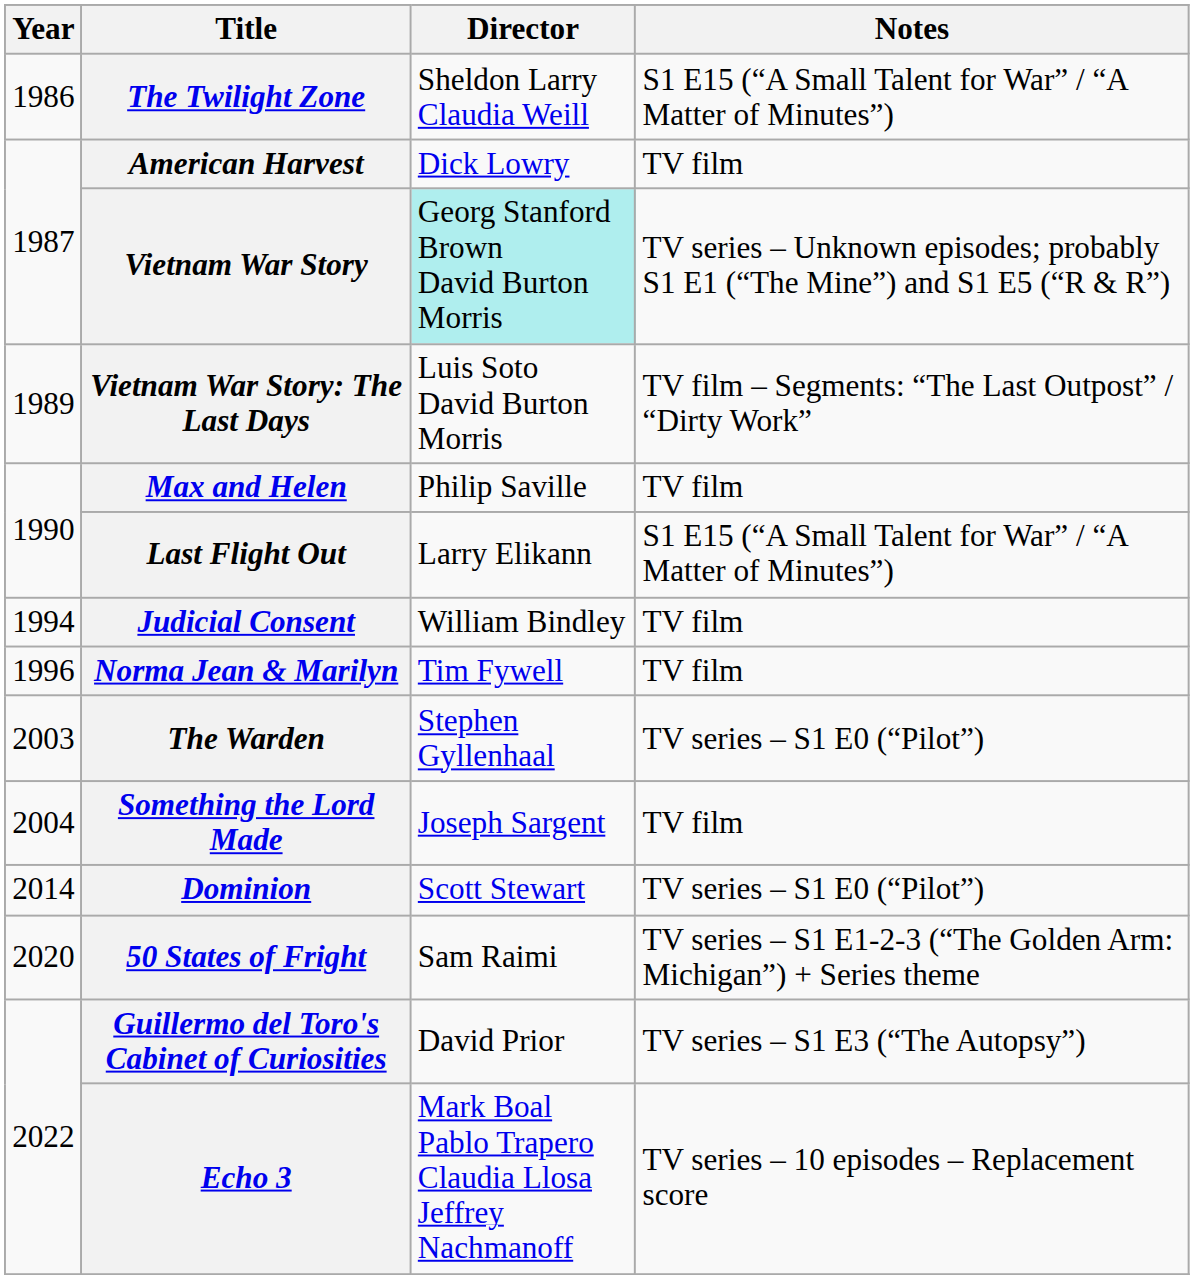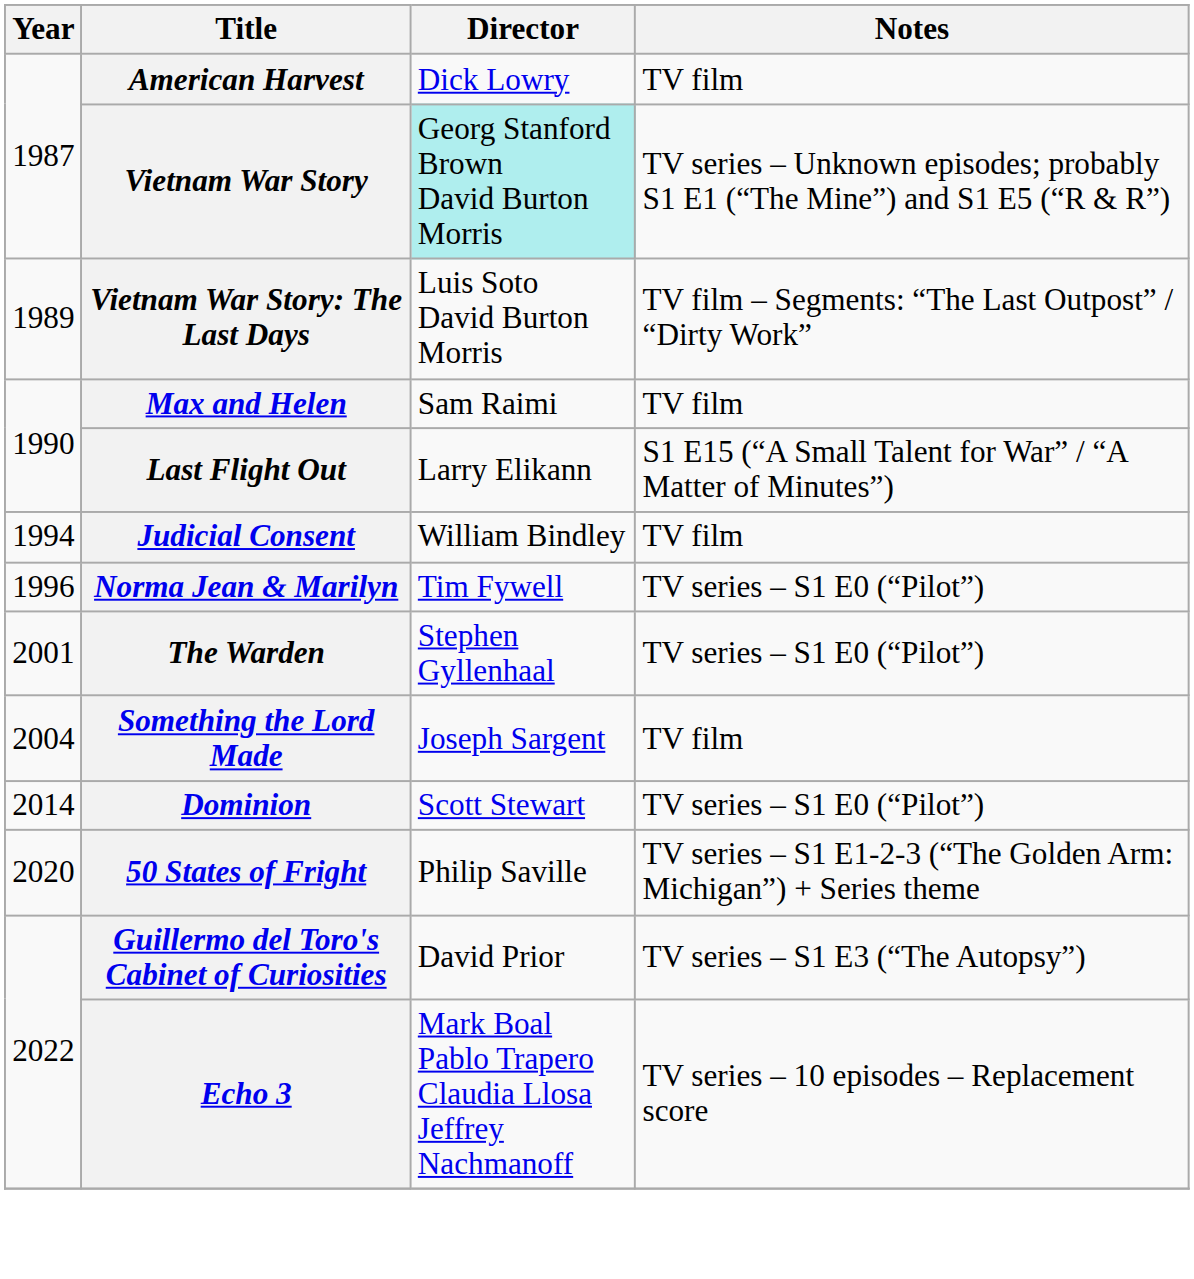 <table class="wikitable plainrowheaders">
 <tr>
 <th>Year</th>
 <th>Title</th>
 <th>Director</th>
 <th>Notes</th>
-</tr>
-<tr>
-<td rowspan="1">1986</td>
-<th scope="row" style="text-align:center;"><em><a href='#'>The Twilight Zone</a></em></th>
-<td>Sheldon Larry<br><a href='#'>Claudia Weill</a></td>
-<td>S1 E15 (“A Small Talent for War” / “A Matter of Minutes”)</td>
 </tr>
 <tr>
 <td rowspan="2">1987</td>
 <th scope="row" style="text-align:center;"><em>American Harvest</em></th>
 <td><a href='#'>Dick Lowry</a></td>
 <td>TV film</td>
 </tr>
 <tr>
 <th scope="row" style="text-align:center;"><em>Vietnam War Story</em></th>
 <td style="background: paleturquoise;">Georg Stanford Brown<br>David Burton Morris</td>
 <td>TV series – Unknown episodes; probably S1 E1 (“The Mine”) and S1 E5 (“R & R”)</td>
 </tr>
 <tr>
 <td rowspan="1">1989</td>
 <th scope="row" style="text-align:center;"><em>Vietnam War Story: The Last Days</em></th>
 <td>Luis Soto<br>David Burton Morris</td>
 <td>TV film – Segments: “The Last Outpost” / “Dirty Work”</td>
 </tr>
 <tr>
 <td rowspan="2">1990</td>
 <th scope="row" style="text-align:center;"><em><a href='#'>Max and Helen</a></em></th>
-<td>Philip Saville</td>
+<td>Sam Raimi</td>
 <td>TV film</td>
 </tr>
 <tr>
 <th scope="row" style="text-align:center;"><em>Last Flight Out</em></th>
 <td>Larry Elikann</td>
 <td>S1 E15 (“A Small Talent for War” / “A Matter of Minutes”)</td>
 </tr>
 <tr>
 <td rowspan="1">1994</td>
 <th scope="row" style="text-align:center;"><em><a href='#'>Judicial Consent</a></em></th>
 <td>William Bindley</td>
 <td>TV film</td>
 </tr>
 <tr>
 <td rowspan="1">1996</td>
 <th scope="row" style="text-align:center;"><em><a href='#'>Norma Jean & Marilyn</a></em></th>
 <td><a href='#'>Tim Fywell</a></td>
-<td>TV film</td>
+<td>TV series – S1 E0 (“Pilot”)</td>
 </tr>
 <tr>
-<td rowspan="1">2003</td>
+<td rowspan="1">2001</td>
 <th scope="row" style="text-align:center;"><em>The Warden</em></th>
 <td><a href='#'>Stephen Gyllenhaal</a></td>
 <td>TV series – S1 E0 (“Pilot”)</td>
 </tr>
 <tr>
 <td rowspan="1">2004</td>
 <th scope="row" style="text-align:center;"><em><a href='#'>Something the Lord Made</a></em></th>
 <td><a href='#'>Joseph Sargent</a></td>
 <td>TV film</td>
 </tr>
 <tr>
 <td rowspan="1">2014</td>
 <th scope="row" style="text-align:center;"><em><a href='#'>Dominion</a></em></th>
 <td><a href='#'>Scott Stewart</a></td>
 <td>TV series – S1 E0 (“Pilot”)</td>
 </tr>
 <tr>
 <td rowspan="1">2020</td>
 <th scope="row" style="text-align:center;"><em><a href='#'>50 States of Fright</a></em></th>
-<td>Sam Raimi</td>
+<td>Philip Saville</td>
 <td>TV series – S1 E1-2-3 (“The Golden Arm: Michigan”) + Series theme</td>
 </tr>
 <tr>
 <td rowspan="2">2022</td>
 <th scope="row" style="text-align:center;"><em><a href='#'>Guillermo del Toro's Cabinet of Curiosities</a></em></th>
 <td>David Prior</td>
 <td>TV series – S1 E3 (“The Autopsy”)</td>
 </tr>
 <tr>
 <th scope="row" style="text-align:center;"><em><a href='#'>Echo 3</a></em></th>
 <td><a href='#'>Mark Boal</a><br><a href='#'>Pablo Trapero</a><br><a href='#'>Claudia Llosa</a><br><a href='#'>Jeffrey Nachmanoff</a></td>
 <td>TV series – 10 episodes – Replacement score</td>
 </tr>
 <tr>
 </tr>
 </table>
